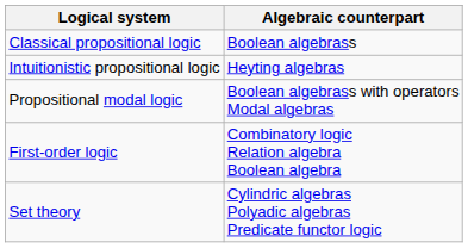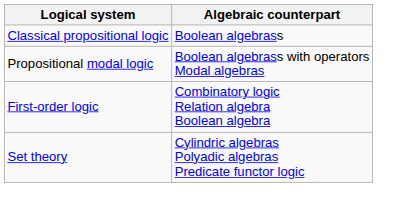 <table class="wikitable">
 <tr>
 <th>Logical system</th>
 <th>Algebraic counterpart</th>
 </tr>
 <tr>
 <td><a href='#'>Classical propositional logic</a></td>
 <td><a href='#'>Boolean algebras</a>s</td>
-</tr>
-<tr>
-<td><a href='#'>Intuitionistic</a> propositional logic</td>
-<td><a href='#'>Heyting algebras</a></td>
 </tr>
 <tr>
 <td>Propositional <a href='#'>modal logic</a></td>
 <td><a href='#'>Boolean algebras</a>s with operators<br><a href='#'>Modal algebras</a></td>
 </tr>
 <tr>
 <td><a href='#'>First-order logic</a></td>
 <td><a href='#'>Combinatory logic</a><br><a href='#'>Relation algebra</a><br><a href='#'>Boolean algebra</a></td>
 </tr>
 <tr>
 <td><a href='#'>Set theory</a></td>
 <td><a href='#'>Cylindric algebras</a><br><a href='#'>Polyadic algebras</a><br><a href='#'>Predicate functor logic</a></td>
 </tr>
 </table>
